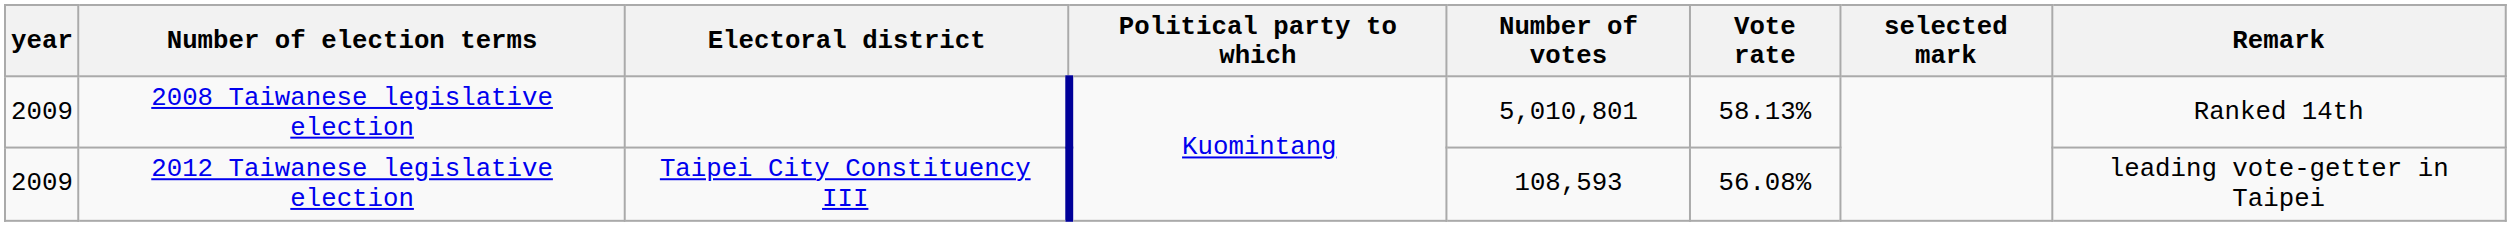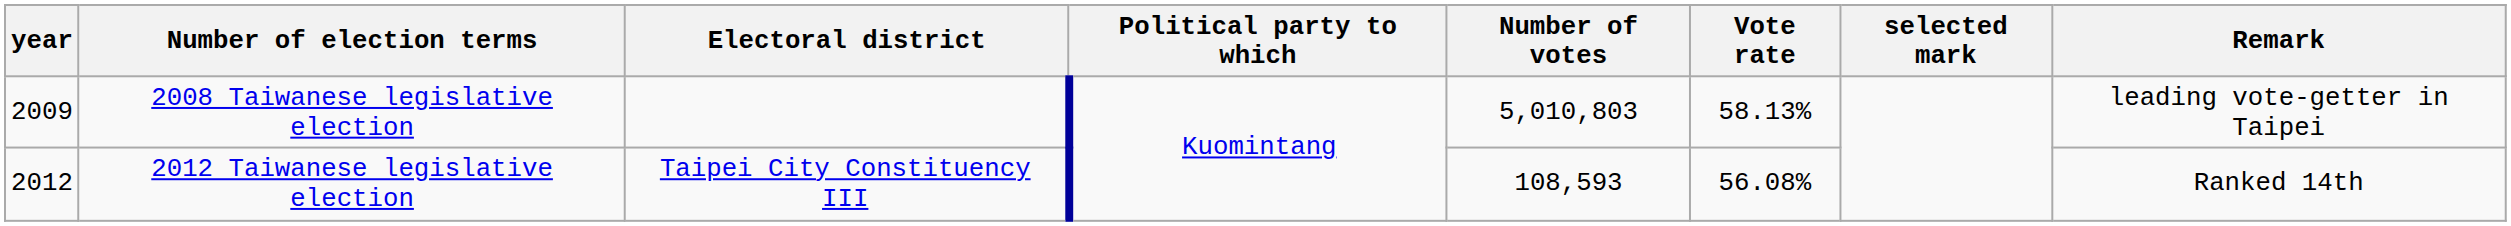 <table class="wikitable" style="text-align: center; margin: 1em auto;">
 <tr>
 <th>year</th>
 <th>Number of election terms</th>
 <th>Electoral district</th>
 <th>Political party to which</th>
 <th>Number of votes</th>
 <th>Vote rate</th>
 <th>selected mark</th>
 <th>Remark</th>
 </tr>
 <tr>
 <td>2009</td>
 <td><a href='#'>2008 Taiwanese legislative election</a></td>
 <td></td>
 <td rowspan="2" style="border-left:4px solid #000099;"><a href='#'>Kuomintang</a></td>
-<td>5,010,801</td>
+<td>5,010,803</td>
 <td>58.13%</td>
 <td rowspan="2"></td>
-<td>Ranked 14th</td>
+<td>leading vote-getter in Taipei</td>
 </tr>
 <tr>
-<td>2009</td>
+<td>2012</td>
 <td><a href='#'>2012 Taiwanese legislative election</a></td>
 <td><a href='#'>Taipei City Constituency III</a></td>
 <td>108,593</td>
 <td>56.08%</td>
-<td>leading vote-getter in Taipei</td>
+<td>Ranked 14th</td>
 </tr>
 </table>
